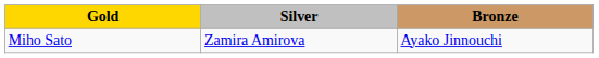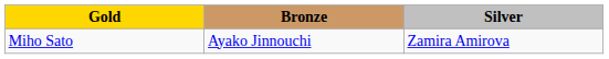 <table class="wikitable" style="text-align:left">
 <tr align="center">
 <td width=200 bgcolor=gold><strong>Gold</strong></td>
+<td width=200 bgcolor=CC9966><strong>Bronze</strong></td>
 <td width=200 bgcolor=silver><strong>Silver</strong></td>
-<td width=200 bgcolor=CC9966><strong>Bronze</strong></td>
 </tr>
 <tr>
 <td><a href='#'>Miho Sato</a><br><em></em></td>
+<td><a href='#'>Ayako Jinnouchi</a><br><em></em></td>
 <td><a href='#'>Zamira Amirova</a><br><em></em></td>
-<td><a href='#'>Ayako Jinnouchi</a><br><em></em></td>
 </tr>
 </table>
